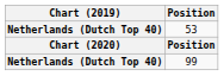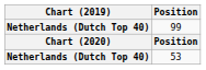 <table class="wikitable plainrowheaders" style="text-align:center">
 <tr>
 <th scope="col">Chart (2019)</th>
 <th scope="col">Position</th>
 </tr>
 <tr>
 <th scope="row">Netherlands (Dutch Top 40)</th>
-<td>53</td>
+<td>99</td>
 </tr>
 <tr>
 <th scope="col">Chart (2020)</th>
 <th scope="col">Position</th>
 </tr>
 <tr>
 <th scope="row">Netherlands (Dutch Top 40)</th>
-<td>99</td>
+<td>53</td>
 </tr>
 </table>
